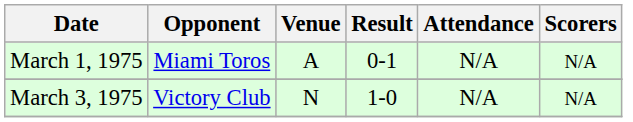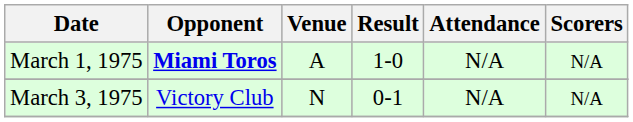 <table class="wikitable" style="font-size:95%; text-align:center">
 <tr>
 <th>Date</th>
 <th>Opponent</th>
 <th>Venue</th>
 <th>Result</th>
 <th>Attendance</th>
 <th>Scorers</th>
 </tr>
 <tr bgcolor="#ddffdd">
 <td>March 1, 1975</td>
-<td><a href='#'>Miami Toros</a></td>
+<td><strong><a href='#'>Miami Toros</a></strong></td>
 <td>A</td>
-<td>0-1</td>
+<td>1-0</td>
 <td>N/A</td>
 <td><small>N/A</small></td>
 </tr>
 <tr>
 </tr>
 <tr bgcolor="#ddffdd">
 <td>March 3, 1975</td>
 <td><a href='#'>Victory Club</a></td>
 <td>N</td>
-<td>1-0</td>
+<td>0-1</td>
 <td>N/A</td>
 <td><small>N/A</small></td>
 </tr>
 <tr>
 </tr>
 </table>
